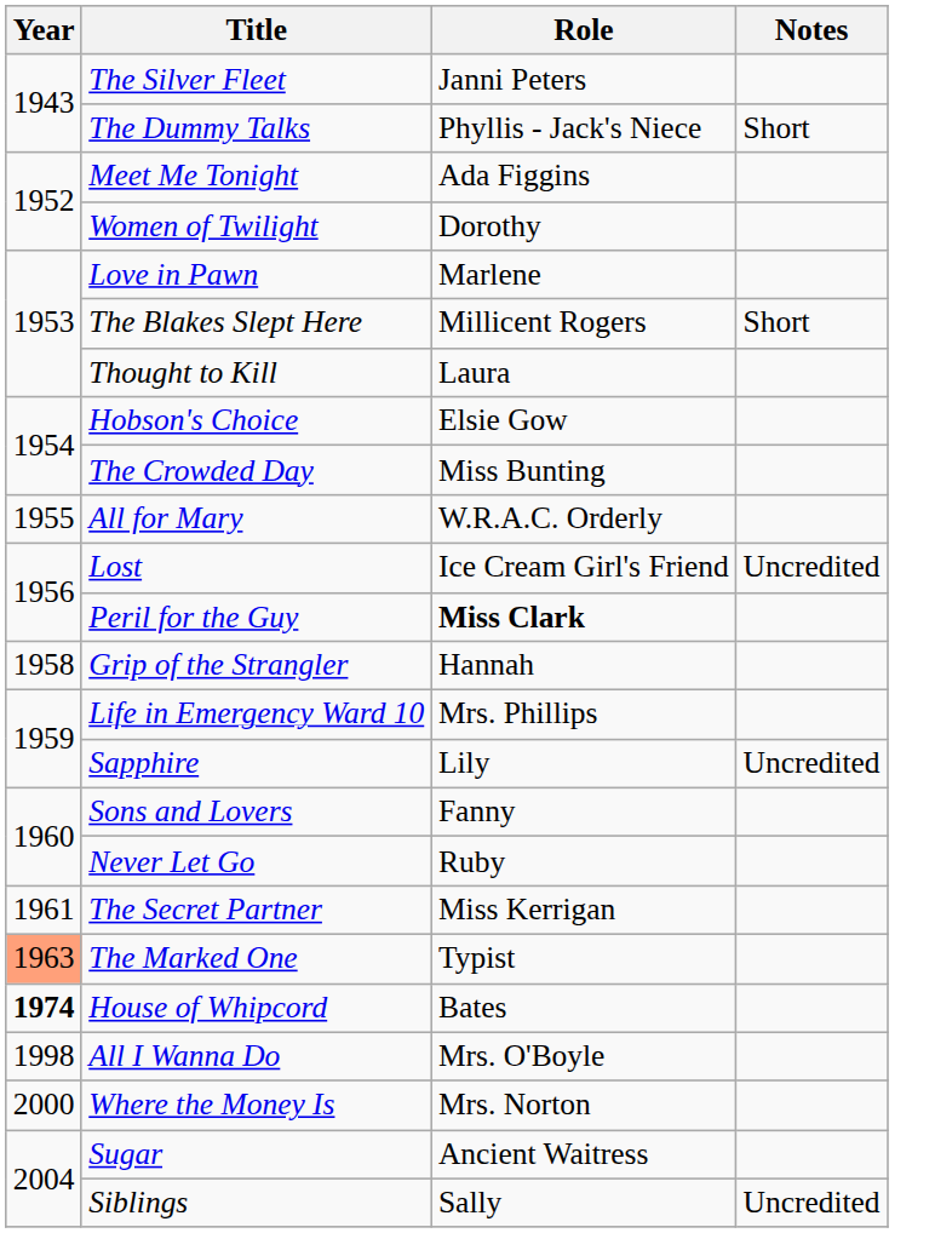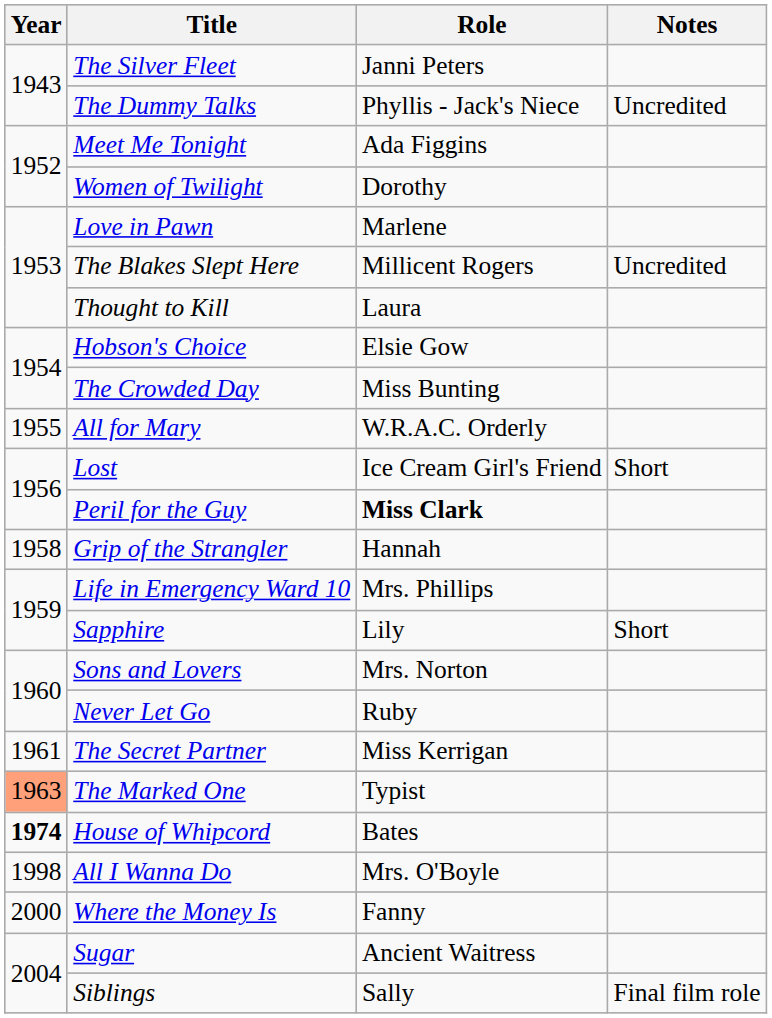 <table class="wikitable sortable">
 <tr>
 <th>Year</th>
 <th>Title</th>
 <th>Role</th>
 <th>Notes</th>
 </tr>
 <tr>
 <td rowspan=2>1943</td>
 <td><em><a href='#'>The Silver Fleet</a></em></td>
 <td>Janni Peters</td>
 <td></td>
 </tr>
 <tr>
 <td><em><a href='#'>The Dummy Talks</a></em></td>
 <td>Phyllis - Jack's Niece</td>
-<td>Short</td>
+<td>Uncredited</td>
 </tr>
 <tr>
 <td rowspan=2>1952</td>
 <td><em><a href='#'>Meet Me Tonight</a></em></td>
 <td>Ada Figgins</td>
 <td></td>
 </tr>
 <tr>
 <td><em><a href='#'>Women of Twilight</a></em></td>
 <td>Dorothy</td>
 <td></td>
 </tr>
 <tr>
 <td rowspan=3>1953</td>
 <td><em><a href='#'>Love in Pawn</a></em></td>
 <td>Marlene</td>
 <td></td>
 </tr>
 <tr>
 <td><em>The Blakes Slept Here</em></td>
 <td>Millicent Rogers</td>
-<td>Short</td>
+<td>Uncredited</td>
 </tr>
 <tr>
 <td><em>Thought to Kill</em></td>
 <td>Laura</td>
 <td></td>
 </tr>
 <tr>
 <td rowspan=2>1954</td>
 <td><em><a href='#'>Hobson's Choice</a></em></td>
 <td>Elsie Gow</td>
 <td></td>
 </tr>
 <tr>
 <td><em><a href='#'>The Crowded Day</a></em></td>
 <td>Miss Bunting</td>
 <td></td>
 </tr>
 <tr>
 <td>1955</td>
 <td><em><a href='#'>All for Mary</a></em></td>
 <td>W.R.A.C. Orderly</td>
 <td></td>
 </tr>
 <tr>
 <td rowspan=2>1956</td>
 <td><em><a href='#'>Lost</a></em></td>
 <td>Ice Cream Girl's Friend</td>
-<td>Uncredited</td>
+<td>Short</td>
 </tr>
 <tr>
 <td><em><a href='#'>Peril for the Guy</a></em></td>
 <td><strong>Miss Clark</strong></td>
 <td></td>
 </tr>
 <tr>
 <td>1958</td>
 <td><em><a href='#'>Grip of the Strangler</a></em></td>
 <td>Hannah</td>
 <td></td>
 </tr>
 <tr>
 <td rowspan=2>1959</td>
 <td><em><a href='#'>Life in Emergency Ward 10</a></em></td>
 <td>Mrs. Phillips</td>
 <td></td>
 </tr>
 <tr>
 <td><em><a href='#'>Sapphire</a></em></td>
 <td>Lily</td>
-<td>Uncredited</td>
+<td>Short</td>
 </tr>
 <tr>
 <td rowspan=2>1960</td>
 <td><em><a href='#'>Sons and Lovers</a></em></td>
-<td>Fanny</td>
+<td>Mrs. Norton</td>
 <td></td>
 </tr>
 <tr>
 <td><em><a href='#'>Never Let Go</a></em></td>
 <td>Ruby</td>
 <td></td>
 </tr>
 <tr>
 <td>1961</td>
 <td><em><a href='#'>The Secret Partner</a></em></td>
 <td>Miss Kerrigan</td>
 <td></td>
 </tr>
 <tr>
 <td style="background: lightsalmon;">1963</td>
 <td><em><a href='#'>The Marked One</a></em></td>
 <td>Typist</td>
 <td></td>
 </tr>
 <tr>
 <td><strong>1974</strong></td>
 <td><em><a href='#'>House of Whipcord</a></em></td>
 <td>Bates</td>
 <td></td>
 </tr>
 <tr>
 <td>1998</td>
 <td><em><a href='#'>All I Wanna Do</a></em></td>
 <td>Mrs. O'Boyle</td>
 <td></td>
 </tr>
 <tr>
 <td>2000</td>
 <td><em><a href='#'>Where the Money Is</a></em></td>
-<td>Mrs. Norton</td>
+<td>Fanny</td>
 <td></td>
 </tr>
 <tr>
 <td rowspan=2>2004</td>
 <td><em><a href='#'>Sugar</a></em></td>
 <td>Ancient Waitress</td>
 <td></td>
 </tr>
 <tr>
 <td><em>Siblings</em></td>
 <td>Sally</td>
-<td>Uncredited</td>
+<td>Final film role</td>
 </tr>
 </table>
